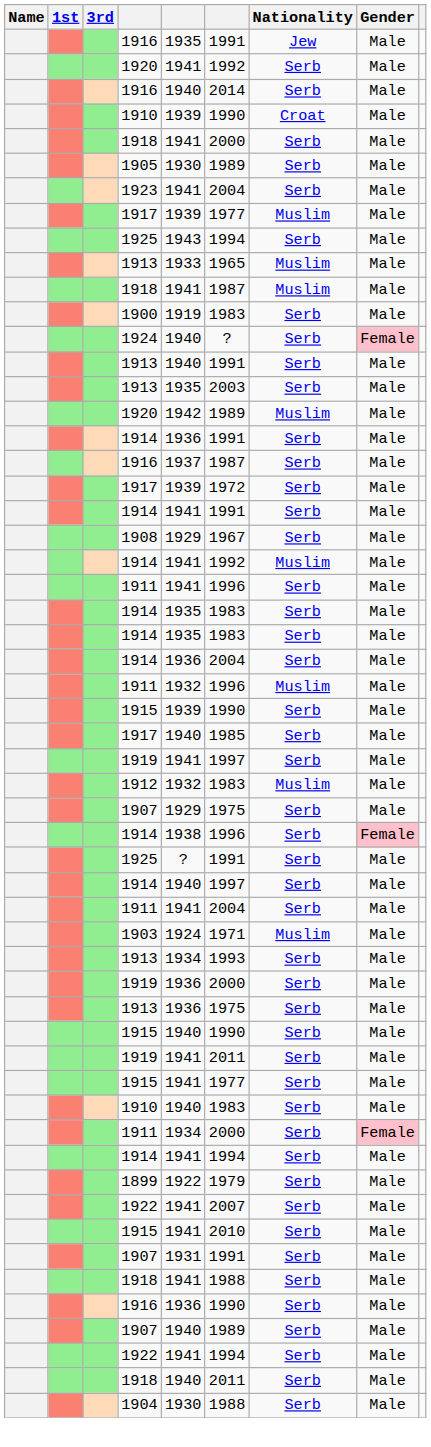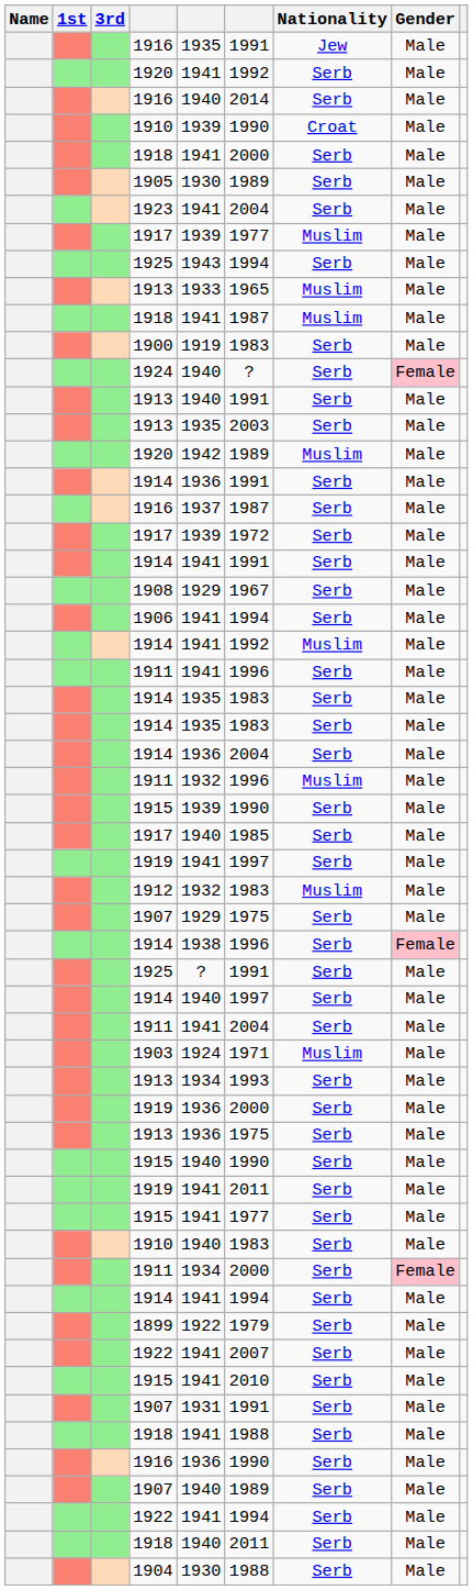 <table class="wikitable sortable" style=text-align:center>
 <tr>
 <th scope="col">Name</th>
 <th scope="col"><a href='#'>1st</a></th>
 <th scope="col"><a href='#'>3rd</a></th>
 <th scope="col"></th>
 <th scope="col"></th>
 <th scope="col"></th>
 <th scope="col">Nationality</th>
 <th scope="col">Gender</th>
 <th scope="col" class="unsortable"></th>
 </tr>
 <tr>
 <th align="center" scope="row" style="font-weight:normal;"></th>
 <td bgcolor = Salmon></td>
 <td bgcolor = LightGreen></td>
 <td>1916</td>
 <td>1935</td>
 <td>1991</td>
 <td><a href='#'>Jew</a></td>
 <td>Male</td>
 <td></td>
 </tr>
 <tr>
 <th align="center" scope="row" style="font-weight:normal;"></th>
 <td bgcolor = LightGreen></td>
 <td bgcolor = LightGreen></td>
 <td>1920</td>
 <td>1941</td>
 <td>1992</td>
 <td><a href='#'>Serb</a></td>
 <td>Male</td>
 <td></td>
 </tr>
 <tr>
 <th align="center" scope="row" style="font-weight:normal;"></th>
 <td bgcolor = Salmon></td>
 <td bgcolor = PeachPuff></td>
 <td>1916</td>
 <td>1940</td>
 <td>2014</td>
 <td><a href='#'>Serb</a></td>
 <td>Male</td>
 <td></td>
 </tr>
 <tr>
 <th align="center" scope="row" style="font-weight:normal;"></th>
 <td bgcolor = Salmon></td>
 <td bgcolor = LightGreen></td>
 <td>1910</td>
 <td>1939</td>
 <td>1990</td>
 <td><a href='#'>Croat</a></td>
 <td>Male</td>
 <td></td>
 </tr>
 <tr>
 <th align="center" scope="row" style="font-weight:normal;"></th>
 <td bgcolor = Salmon></td>
 <td bgcolor = LightGreen></td>
 <td>1918</td>
 <td>1941</td>
 <td>2000</td>
 <td><a href='#'>Serb</a></td>
 <td>Male</td>
 <td></td>
 </tr>
 <tr>
 <th align="center" scope="row" style="font-weight:normal;"></th>
 <td bgcolor = Salmon></td>
 <td bgcolor = PeachPuff></td>
 <td>1905</td>
 <td>1930</td>
 <td>1989</td>
 <td><a href='#'>Serb</a></td>
 <td>Male</td>
 <td></td>
 </tr>
 <tr>
 <th align="center" scope="row" style="font-weight:normal;"></th>
 <td bgcolor = LightGreen></td>
 <td bgcolor = PeachPuff></td>
 <td>1923</td>
 <td>1941</td>
 <td>2004</td>
 <td><a href='#'>Serb</a></td>
 <td>Male</td>
 <td></td>
 </tr>
 <tr>
 <th align="center" scope="row" style="font-weight:normal;"></th>
 <td bgcolor = Salmon></td>
 <td bgcolor = LightGreen></td>
 <td>1917</td>
 <td>1939</td>
 <td>1977</td>
 <td><a href='#'>Muslim</a></td>
 <td>Male</td>
 <td></td>
 </tr>
 <tr>
 <th align="center" scope="row" style="font-weight:normal;"></th>
 <td bgcolor = LightGreen></td>
 <td bgcolor = LightGreen></td>
 <td>1925</td>
 <td>1943</td>
 <td>1994</td>
 <td><a href='#'>Serb</a></td>
 <td>Male</td>
 <td></td>
 </tr>
 <tr>
 <th align="center" scope="row" style="font-weight:normal;"></th>
 <td bgcolor = Salmon></td>
 <td bgcolor = PeachPuff></td>
 <td>1913</td>
 <td>1933</td>
 <td>1965</td>
 <td><a href='#'>Muslim</a></td>
 <td>Male</td>
 <td></td>
 </tr>
 <tr>
 <th align="center" scope="row" style="font-weight:normal;"></th>
 <td bgcolor = LightGreen></td>
 <td bgcolor = LightGreen></td>
 <td>1918</td>
 <td>1941</td>
 <td>1987</td>
 <td><a href='#'>Muslim</a></td>
 <td>Male</td>
 <td></td>
 </tr>
 <tr>
 <th align="center" scope="row" style="font-weight:normal;"></th>
 <td bgcolor = Salmon></td>
 <td bgcolor = PeachPuff></td>
 <td>1900</td>
 <td>1919</td>
 <td>1983</td>
 <td><a href='#'>Serb</a></td>
 <td>Male</td>
 <td></td>
 </tr>
 <tr>
 <th align="center" scope="row" style="font-weight:normal;"></th>
 <td bgcolor = LightGreen></td>
 <td bgcolor = LightGreen></td>
 <td>1924</td>
 <td>1940</td>
 <td>?</td>
 <td><a href='#'>Serb</a></td>
 <td style="background: Pink">Female</td>
 <td></td>
 </tr>
 <tr>
 <th align="center" scope="row" style="font-weight:normal;"></th>
 <td bgcolor = Salmon></td>
 <td bgcolor = LightGreen></td>
 <td>1913</td>
 <td>1940</td>
 <td>1991</td>
 <td><a href='#'>Serb</a></td>
 <td>Male</td>
 <td></td>
 </tr>
 <tr>
 <th align="center" scope="row" style="font-weight:normal;"></th>
 <td bgcolor = Salmon></td>
 <td bgcolor = LightGreen></td>
 <td>1913</td>
 <td>1935</td>
 <td>2003</td>
 <td><a href='#'>Serb</a></td>
 <td>Male</td>
 <td></td>
 </tr>
 <tr>
 <th align="center" scope="row" style="font-weight:normal;"></th>
 <td bgcolor = LightGreen></td>
 <td bgcolor = LightGreen></td>
 <td>1920</td>
 <td>1942</td>
 <td>1989</td>
 <td><a href='#'>Muslim</a></td>
 <td>Male</td>
 <td></td>
 </tr>
 <tr>
 <th align="center" scope="row" style="font-weight:normal;"></th>
 <td bgcolor = Salmon></td>
 <td bgcolor = PeachPuff></td>
 <td>1914</td>
 <td>1936</td>
 <td>1991</td>
 <td><a href='#'>Serb</a></td>
 <td>Male</td>
 <td></td>
 </tr>
 <tr>
 <th align="center" scope="row" style="font-weight:normal;"></th>
 <td bgcolor = LightGreen></td>
 <td bgcolor = PeachPuff></td>
 <td>1916</td>
 <td>1937</td>
 <td>1987</td>
 <td><a href='#'>Serb</a></td>
 <td>Male</td>
 <td></td>
 </tr>
 <tr>
 <th align="center" scope="row" style="font-weight:normal;"></th>
 <td bgcolor = Salmon></td>
 <td bgcolor = LightGreen></td>
 <td>1917</td>
 <td>1939</td>
 <td>1972</td>
 <td><a href='#'>Serb</a></td>
 <td>Male</td>
 <td></td>
 </tr>
 <tr>
 <th align="center" scope="row" style="font-weight:normal;"></th>
 <td bgcolor = Salmon></td>
 <td bgcolor = LightGreen></td>
 <td>1914</td>
 <td>1941</td>
 <td>1991</td>
 <td><a href='#'>Serb</a></td>
 <td>Male</td>
 <td></td>
 </tr>
 <tr>
 <th align="center" scope="row" style="font-weight:normal;"></th>
 <td bgcolor = LightGreen></td>
 <td bgcolor = LightGreen></td>
 <td>1908</td>
 <td>1929</td>
 <td>1967</td>
+<td><a href='#'>Serb</a></td>
+<td>Male</td>
+<td></td>
+</tr>
+<tr>
+<th align="center" scope="row" style="font-weight:normal;"></th>
+<td bgcolor = Salmon></td>
+<td bgcolor = LightGreen></td>
+<td>1906</td>
+<td>1941</td>
+<td>1994</td>
 <td><a href='#'>Serb</a></td>
 <td>Male</td>
 <td></td>
 </tr>
 <tr>
 <th align="center" scope="row" style="font-weight:normal;"></th>
 <td bgcolor = LightGreen></td>
 <td bgcolor = PeachPuff></td>
 <td>1914</td>
 <td>1941</td>
 <td>1992</td>
 <td><a href='#'>Muslim</a></td>
 <td>Male</td>
 <td></td>
 </tr>
 <tr>
 <th align="center" scope="row" style="font-weight:normal;"></th>
 <td bgcolor = LightGreen></td>
 <td bgcolor = LightGreen></td>
 <td>1911</td>
 <td>1941</td>
 <td>1996</td>
 <td><a href='#'>Serb</a></td>
 <td>Male</td>
 <td></td>
 </tr>
 <tr>
 <th align="center" scope="row" style="font-weight:normal;"></th>
 <td bgcolor = Salmon></td>
 <td bgcolor = LightGreen></td>
 <td>1914</td>
 <td>1935</td>
 <td>1983</td>
 <td><a href='#'>Serb</a></td>
 <td>Male</td>
 <td></td>
 </tr>
 <tr>
 <th align="center" scope="row" style="font-weight:normal;"></th>
 <td bgcolor = Salmon></td>
 <td bgcolor = LightGreen></td>
 <td>1914</td>
 <td>1935</td>
 <td>1983</td>
 <td><a href='#'>Serb</a></td>
 <td>Male</td>
 <td></td>
 </tr>
 <tr>
 <th align="center" scope="row" style="font-weight:normal;"></th>
 <td bgcolor = Salmon></td>
 <td bgcolor = LightGreen></td>
 <td>1914</td>
 <td>1936</td>
 <td>2004</td>
 <td><a href='#'>Serb</a></td>
 <td>Male</td>
 <td></td>
 </tr>
 <tr>
 <th align="center" scope="row" style="font-weight:normal;"></th>
 <td bgcolor = Salmon></td>
 <td bgcolor = LightGreen></td>
 <td>1911</td>
 <td>1932</td>
 <td>1996</td>
 <td><a href='#'>Muslim</a></td>
 <td>Male</td>
 <td></td>
 </tr>
 <tr>
 <th align="center" scope="row" style="font-weight:normal;"></th>
 <td bgcolor = Salmon></td>
 <td bgcolor = LightGreen></td>
 <td>1915</td>
 <td>1939</td>
 <td>1990</td>
 <td><a href='#'>Serb</a></td>
 <td>Male</td>
 <td></td>
 </tr>
 <tr>
 <th align="center" scope="row" style="font-weight:normal;"></th>
 <td bgcolor = Salmon></td>
 <td bgcolor = LightGreen></td>
 <td>1917</td>
 <td>1940</td>
 <td>1985</td>
 <td><a href='#'>Serb</a></td>
 <td>Male</td>
 <td></td>
 </tr>
 <tr>
 <th align="center" scope="row" style="font-weight:normal;"></th>
 <td bgcolor = LightGreen></td>
 <td bgcolor = LightGreen></td>
 <td>1919</td>
 <td>1941</td>
 <td>1997</td>
 <td><a href='#'>Serb</a></td>
 <td>Male</td>
 <td></td>
 </tr>
 <tr>
 <th align="center" scope="row" style="font-weight:normal;"></th>
 <td bgcolor = Salmon></td>
 <td bgcolor = LightGreen></td>
 <td>1912</td>
 <td>1932</td>
 <td>1983</td>
 <td><a href='#'>Muslim</a></td>
 <td>Male</td>
 <td></td>
 </tr>
 <tr>
 <th align="center" scope="row" style="font-weight:normal;"></th>
 <td bgcolor = Salmon></td>
 <td bgcolor = LightGreen></td>
 <td>1907</td>
 <td>1929</td>
 <td>1975</td>
 <td><a href='#'>Serb</a></td>
 <td>Male</td>
 <td></td>
 </tr>
 <tr>
 <th align="center" scope="row" style="font-weight:normal;"></th>
 <td bgcolor = LightGreen></td>
 <td bgcolor = LightGreen></td>
 <td>1914</td>
 <td>1938</td>
 <td>1996</td>
 <td><a href='#'>Serb</a></td>
 <td style="background: Pink">Female</td>
 <td></td>
 </tr>
 <tr>
 <th align="center" scope="row" style="font-weight:normal;"></th>
 <td bgcolor = Salmon></td>
 <td bgcolor = LightGreen></td>
 <td>1925</td>
 <td>?</td>
 <td>1991</td>
 <td><a href='#'>Serb</a></td>
 <td>Male</td>
 <td></td>
 </tr>
 <tr>
 <th align="center" scope="row" style="font-weight:normal;"></th>
 <td bgcolor = Salmon></td>
 <td bgcolor = LightGreen></td>
 <td>1914</td>
 <td>1940</td>
 <td>1997</td>
 <td><a href='#'>Serb</a></td>
 <td>Male</td>
 <td></td>
 </tr>
 <tr>
 <th align="center" scope="row" style="font-weight:normal;"></th>
 <td bgcolor = Salmon></td>
 <td bgcolor = LightGreen></td>
 <td>1911</td>
 <td>1941</td>
 <td>2004</td>
 <td><a href='#'>Serb</a></td>
 <td>Male</td>
 <td></td>
 </tr>
 <tr>
 <th align="center" scope="row" style="font-weight:normal;"></th>
 <td bgcolor = Salmon></td>
 <td bgcolor = LightGreen></td>
 <td>1903</td>
 <td>1924</td>
 <td>1971</td>
 <td><a href='#'>Muslim</a></td>
 <td>Male</td>
 <td></td>
 </tr>
 <tr>
 <th align="center" scope="row" style="font-weight:normal;"></th>
 <td bgcolor = Salmon></td>
 <td bgcolor = LightGreen></td>
 <td>1913</td>
 <td>1934</td>
 <td>1993</td>
 <td><a href='#'>Serb</a></td>
 <td>Male</td>
 <td></td>
 </tr>
 <tr>
 <th align="center" scope="row" style="font-weight:normal;"></th>
 <td bgcolor = Salmon></td>
 <td bgcolor = LightGreen></td>
 <td>1919</td>
 <td>1936</td>
 <td>2000</td>
 <td><a href='#'>Serb</a></td>
 <td>Male</td>
 <td></td>
 </tr>
 <tr>
 <th align="center" scope="row" style="font-weight:normal;"></th>
 <td bgcolor = Salmon></td>
 <td bgcolor = LightGreen></td>
 <td>1913</td>
 <td>1936</td>
 <td>1975</td>
 <td><a href='#'>Serb</a></td>
 <td>Male</td>
 <td></td>
 </tr>
 <tr>
 <th align="center" scope="row" style="font-weight:normal;"></th>
 <td bgcolor = LightGreen></td>
 <td bgcolor = LightGreen></td>
 <td>1915</td>
 <td>1940</td>
 <td>1990</td>
 <td><a href='#'>Serb</a></td>
 <td>Male</td>
 <td></td>
 </tr>
 <tr>
 <th align="center" scope="row" style="font-weight:normal;"></th>
 <td bgcolor = LightGreen></td>
 <td bgcolor = LightGreen></td>
 <td>1919</td>
 <td>1941</td>
 <td>2011</td>
 <td><a href='#'>Serb</a></td>
 <td>Male</td>
 <td></td>
 </tr>
 <tr>
 <th align="center" scope="row" style="font-weight:normal;"></th>
 <td bgcolor = LightGreen></td>
 <td bgcolor = LightGreen></td>
 <td>1915</td>
 <td>1941</td>
 <td>1977</td>
 <td><a href='#'>Serb</a></td>
 <td>Male</td>
 <td></td>
 </tr>
 <tr>
 <th align="center" scope="row" style="font-weight:normal;"></th>
 <td bgcolor = Salmon></td>
 <td bgcolor = PeachPuff></td>
 <td>1910</td>
 <td>1940</td>
 <td>1983</td>
 <td><a href='#'>Serb</a></td>
 <td>Male</td>
 <td></td>
 </tr>
 <tr>
 <th align="center" scope="row" style="font-weight:normal;"></th>
 <td bgcolor = Salmon></td>
 <td bgcolor = LightGreen></td>
 <td>1911</td>
 <td>1934</td>
 <td>2000</td>
 <td><a href='#'>Serb</a></td>
 <td style="background: Pink">Female</td>
 <td></td>
 </tr>
 <tr>
 <th align="center" scope="row" style="font-weight:normal;"></th>
 <td bgcolor = LightGreen></td>
 <td bgcolor = LightGreen></td>
 <td>1914</td>
 <td>1941</td>
 <td>1994</td>
 <td><a href='#'>Serb</a></td>
 <td>Male</td>
 <td></td>
 </tr>
 <tr>
 <th align="center" scope="row" style="font-weight:normal;"></th>
 <td bgcolor = Salmon></td>
 <td bgcolor = LightGreen></td>
 <td>1899</td>
 <td>1922</td>
 <td>1979</td>
 <td><a href='#'>Serb</a></td>
 <td>Male</td>
 <td></td>
 </tr>
 <tr>
 <th align="center" scope="row" style="font-weight:normal;"></th>
 <td bgcolor = Salmon></td>
 <td bgcolor = LightGreen></td>
 <td>1922</td>
 <td>1941</td>
 <td>2007</td>
 <td><a href='#'>Serb</a></td>
 <td>Male</td>
 <td></td>
 </tr>
 <tr>
 <th align="center" scope="row" style="font-weight:normal;"></th>
 <td bgcolor = LightGreen></td>
 <td bgcolor = LightGreen></td>
 <td>1915</td>
 <td>1941</td>
 <td>2010</td>
 <td><a href='#'>Serb</a></td>
 <td>Male</td>
 <td></td>
 </tr>
 <tr>
 <th align="center" scope="row" style="font-weight:normal;"></th>
 <td bgcolor = Salmon></td>
 <td bgcolor = LightGreen></td>
 <td>1907</td>
 <td>1931</td>
 <td>1991</td>
 <td><a href='#'>Serb</a></td>
 <td>Male</td>
 <td></td>
 </tr>
 <tr>
 <th align="center" scope="row" style="font-weight:normal;"></th>
 <td bgcolor = LightGreen></td>
 <td bgcolor = LightGreen></td>
 <td>1918</td>
 <td>1941</td>
 <td>1988</td>
 <td><a href='#'>Serb</a></td>
 <td>Male</td>
 <td></td>
 </tr>
 <tr>
 <th align="center" scope="row" style="font-weight:normal;"></th>
 <td bgcolor = Salmon></td>
 <td bgcolor = PeachPuff></td>
 <td>1916</td>
 <td>1936</td>
 <td>1990</td>
 <td><a href='#'>Serb</a></td>
 <td>Male</td>
 <td></td>
 </tr>
 <tr>
 <th align="center" scope="row" style="font-weight:normal;"></th>
 <td bgcolor = Salmon></td>
 <td bgcolor = LightGreen></td>
 <td>1907</td>
 <td>1940</td>
 <td>1989</td>
 <td><a href='#'>Serb</a></td>
 <td>Male</td>
 <td></td>
 </tr>
 <tr>
 <th align="center" scope="row" style="font-weight:normal;"></th>
 <td bgcolor = LightGreen></td>
 <td bgcolor = LightGreen></td>
 <td>1922</td>
 <td>1941</td>
 <td>1994</td>
 <td><a href='#'>Serb</a></td>
 <td>Male</td>
 <td></td>
 </tr>
 <tr>
 <th align="center" scope="row" style="font-weight:normal;"></th>
 <td bgcolor = LightGreen></td>
 <td bgcolor = LightGreen></td>
 <td>1918</td>
 <td>1940</td>
 <td>2011</td>
 <td><a href='#'>Serb</a></td>
 <td>Male</td>
 <td></td>
 </tr>
 <tr>
 <th align="center" scope="row" style="font-weight:normal;"></th>
 <td bgcolor = Salmon></td>
 <td bgcolor = PeachPuff></td>
 <td>1904</td>
 <td>1930</td>
 <td>1988</td>
 <td><a href='#'>Serb</a></td>
 <td>Male</td>
 <td></td>
 </tr>
 </table>
